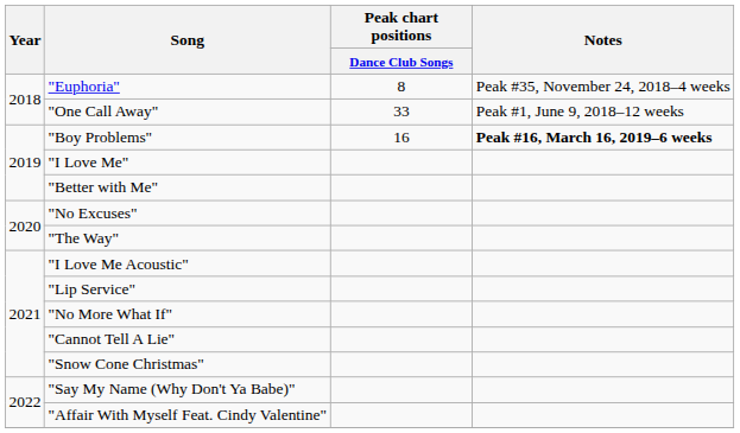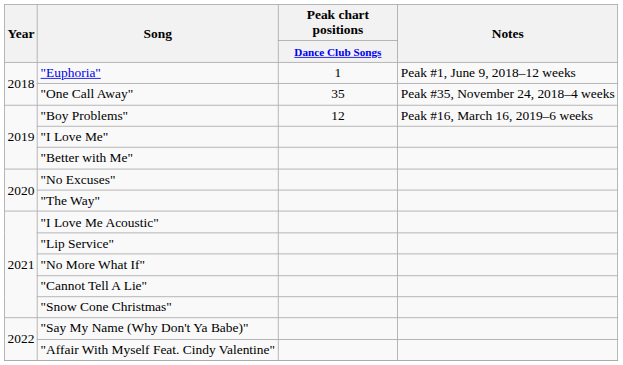 <table class="wikitable">
 <tr>
 <th rowspan="2">Year</th>
 <th rowspan="2">Song</th>
 <th colspan="1">Peak chart positions</th>
 <th rowspan="2">Notes</th>
 </tr>
 <tr>
 <th width="135"><small><a href='#'>Dance Club Songs</a></small></th>
 </tr>
 <tr>
 <td rowspan="2">2018</td>
 <td><a href='#'>"Euphoria"</a></td>
-<td align="center">8</td>
-<td>Peak #35, November 24, 2018–4 weeks </td>
+<td align="center">1</td>
+<td>Peak #1, June 9, 2018–12 weeks </td>
 </tr>
 <tr>
 <td>"One Call Away"</td>
-<td align="center">33</td>
-<td>Peak #1, June 9, 2018–12 weeks </td>
+<td align="center">35</td>
+<td>Peak #35, November 24, 2018–4 weeks </td>
 </tr>
 <tr>
 <td rowspan="3">2019</td>
 <td>"Boy Problems"</td>
-<td align="center">16</td>
-<td><strong>Peak #16, March 16, 2019–6 weeks</strong></td>
+<td align="center">12</td>
+<td>Peak #16, March 16, 2019–6 weeks</td>
 </tr>
 <tr>
 <td>"I Love Me"</td>
 <td></td>
 <td></td>
 </tr>
 <tr>
 <td>"Better with Me"</td>
 <td></td>
 <td></td>
 </tr>
 <tr>
 <td rowspan="2">2020</td>
 <td>"No Excuses"</td>
 <td></td>
 <td></td>
 </tr>
 <tr>
 <td>"The Way"</td>
 <td></td>
 <td></td>
 </tr>
 <tr>
 <td rowspan="5">2021</td>
 <td>"I Love Me Acoustic"</td>
 <td></td>
 <td></td>
 </tr>
 <tr>
 <td>"Lip Service"</td>
 <td></td>
 <td></td>
 </tr>
 <tr>
 <td>"No More What If"</td>
 <td></td>
 <td></td>
 </tr>
 <tr>
 <td>"Cannot Tell A Lie"</td>
 <td></td>
 <td></td>
 </tr>
 <tr>
 <td>"Snow Cone Christmas"</td>
 <td></td>
 <td></td>
 </tr>
 <tr>
 <td rowspan="2">2022</td>
 <td>"Say My Name (Why Don't Ya Babe)"</td>
 <td></td>
 <td></td>
 </tr>
 <tr>
 <td>"Affair With Myself Feat. Cindy Valentine"</td>
 <td></td>
 <td></td>
 </tr>
 <tr>
 </tr>
 </table>
